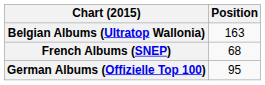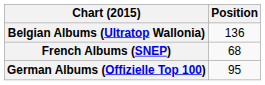 <table class="wikitable sortable plainrowheaders" style="text-align:center">
 <tr>
 <th scope="col">Chart (2015)</th>
 <th scope="col">Position</th>
 </tr>
 <tr>
 <th scope="row">Belgian Albums (<a href='#'>Ultratop</a> Wallonia)</th>
-<td>163</td>
+<td>136</td>
 </tr>
 <tr>
 <th scope="row">French Albums (<a href='#'>SNEP</a>)</th>
 <td>68</td>
 </tr>
 <tr>
 <th scope="row">German Albums (<a href='#'>Offizielle Top 100</a>)</th>
 <td>95</td>
 </tr>
 </table>
